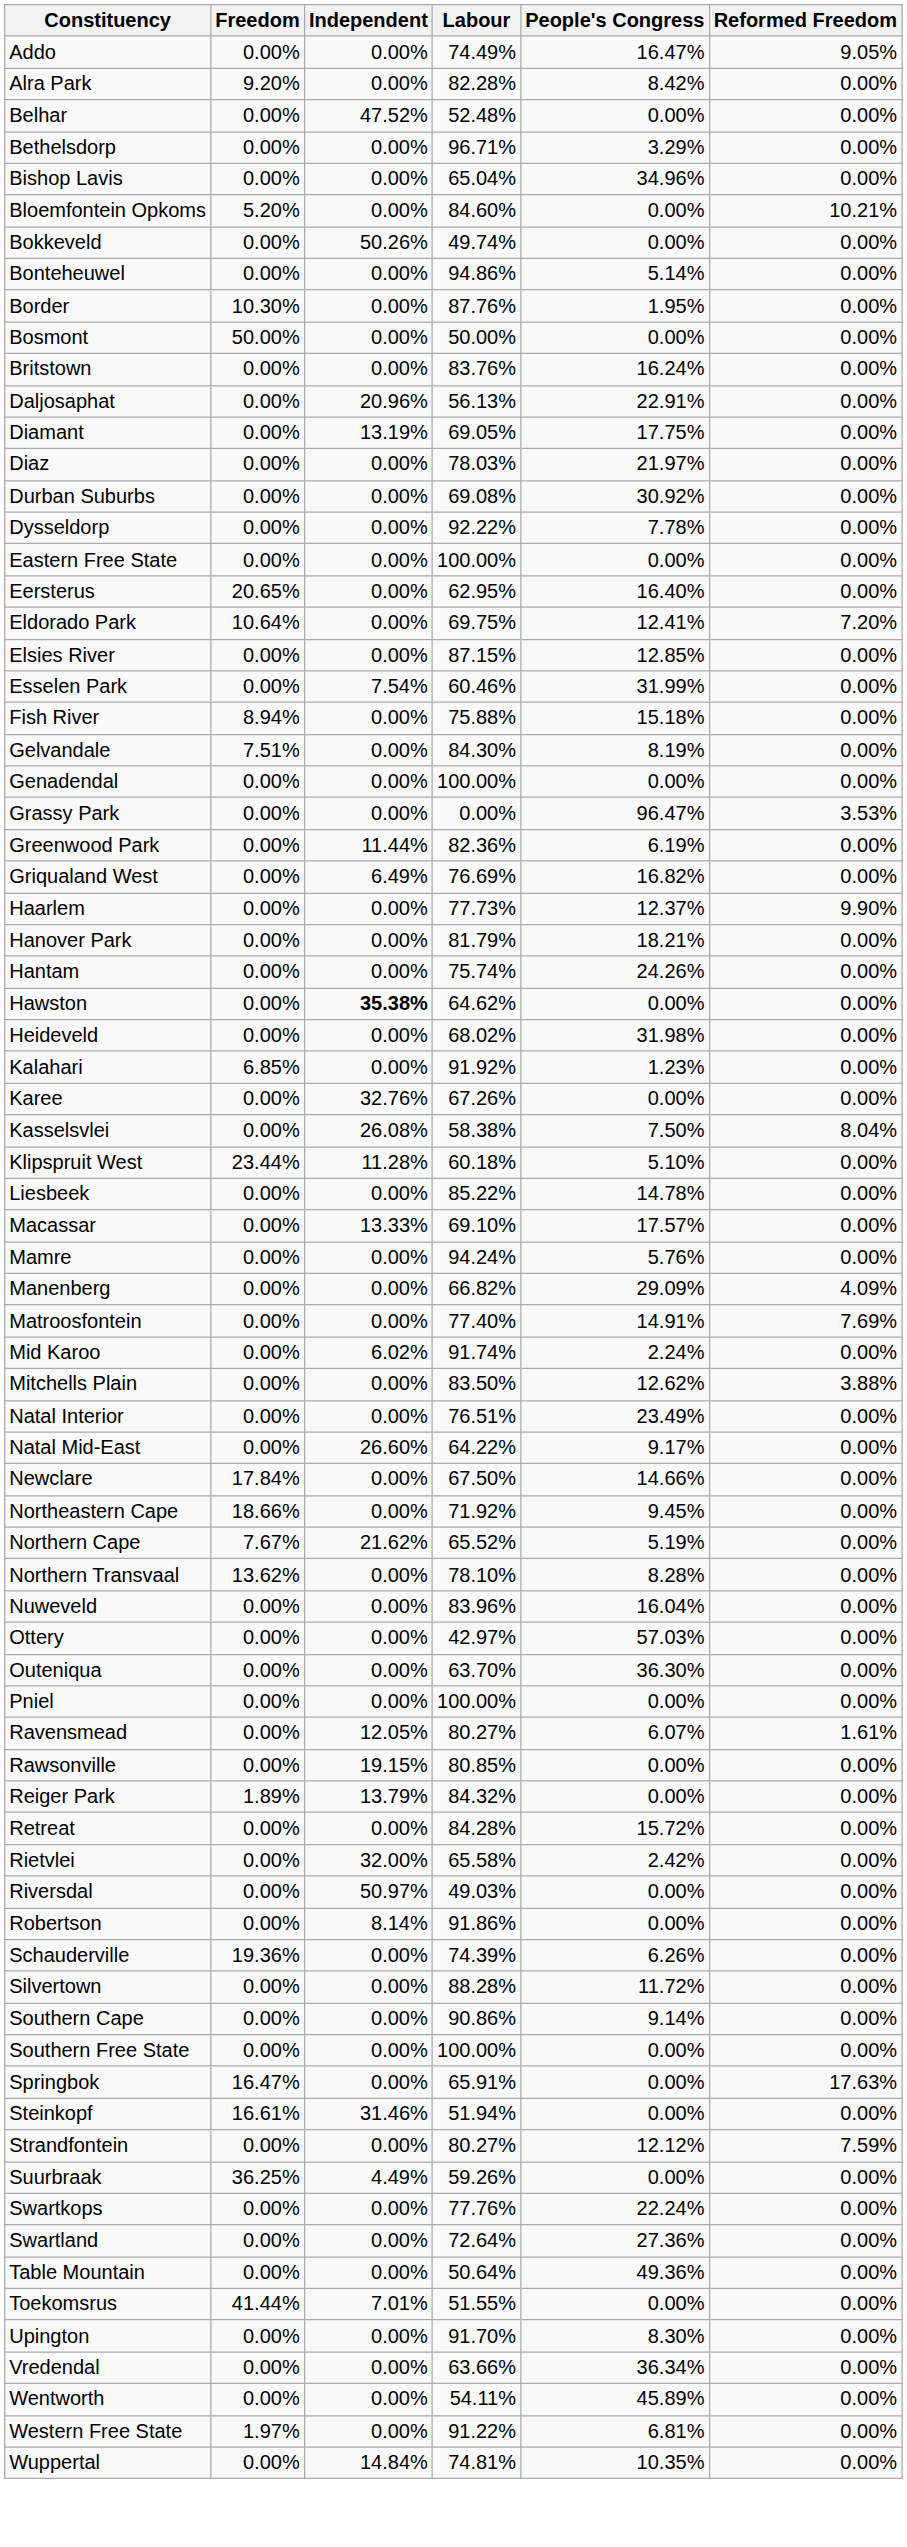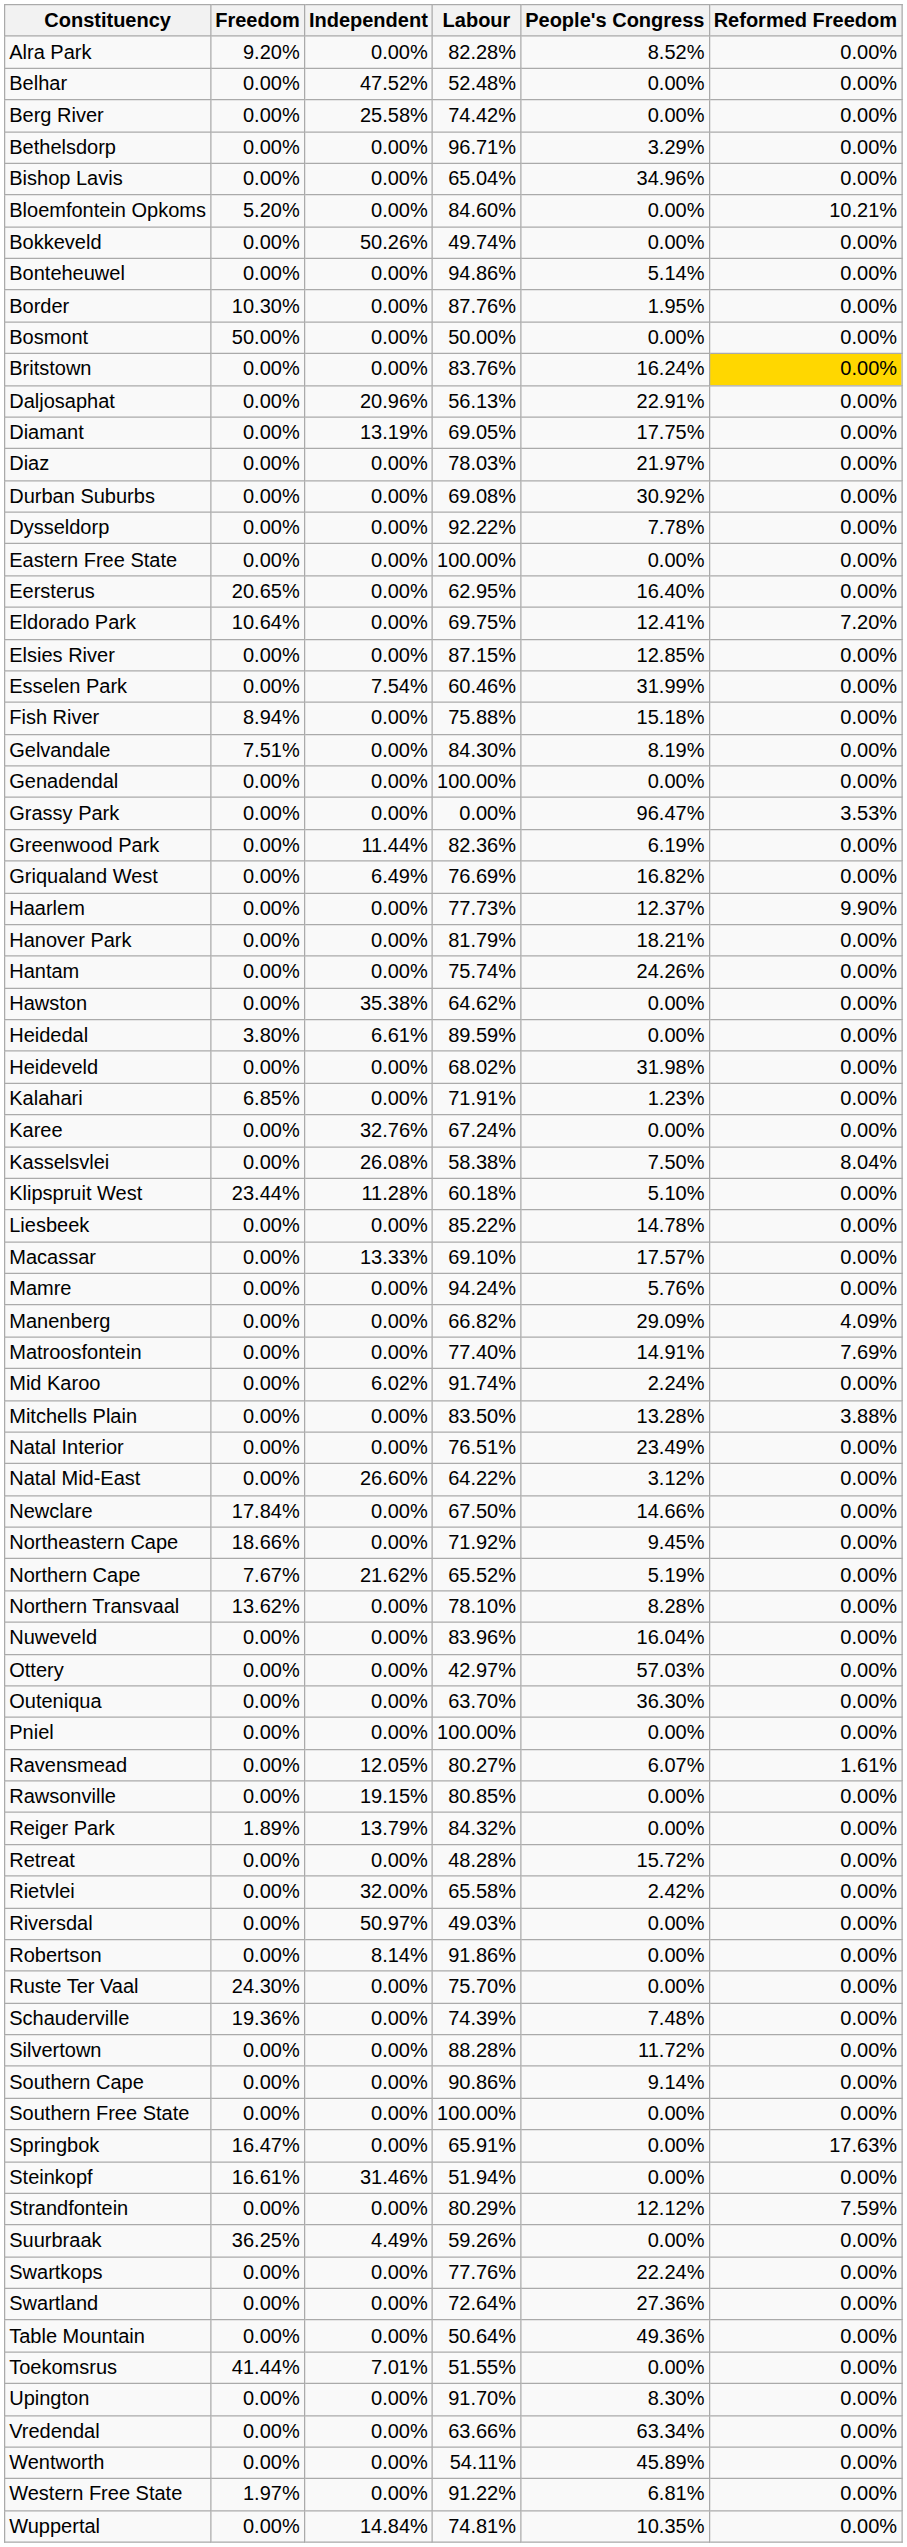 <table class="wikitable sortable mw-collapsible mw-collapsed" style="text-align:right">
 <tr>
 <th>Constituency</th>
 <th>Freedom</th>
 <th>Independent</th>
 <th>Labour</th>
 <th>People's Congress</th>
 <th>Reformed Freedom</th>
 </tr>
 <tr>
-<td align="left">Addo</td>
-<td>0.00%</td>
-<td>0.00%</td>
-<td>74.49%</td>
-<td>16.47%</td>
-<td>9.05%</td>
-</tr>
-<tr>
 <td align="left">Alra Park</td>
 <td>9.20%</td>
 <td>0.00%</td>
 <td>82.28%</td>
-<td>8.42%</td>
+<td>8.52%</td>
 <td>0.00%</td>
 </tr>
 <tr>
 <td align="left">Belhar</td>
 <td>0.00%</td>
 <td>47.52%</td>
 <td>52.48%</td>
+<td>0.00%</td>
+<td>0.00%</td>
+</tr>
+<tr>
+<td align="left">Berg River</td>
+<td>0.00%</td>
+<td>25.58%</td>
+<td>74.42%</td>
 <td>0.00%</td>
 <td>0.00%</td>
 </tr>
 <tr>
 <td align="left">Bethelsdorp</td>
 <td>0.00%</td>
 <td>0.00%</td>
 <td>96.71%</td>
 <td>3.29%</td>
 <td>0.00%</td>
 </tr>
 <tr>
 <td align="left">Bishop Lavis</td>
 <td>0.00%</td>
 <td>0.00%</td>
 <td>65.04%</td>
 <td>34.96%</td>
 <td>0.00%</td>
 </tr>
 <tr>
 <td align="left">Bloemfontein Opkoms</td>
 <td>5.20%</td>
 <td>0.00%</td>
 <td>84.60%</td>
 <td>0.00%</td>
 <td>10.21%</td>
 </tr>
 <tr>
 <td align="left">Bokkeveld</td>
 <td>0.00%</td>
 <td>50.26%</td>
 <td>49.74%</td>
 <td>0.00%</td>
 <td>0.00%</td>
 </tr>
 <tr>
 <td align="left">Bonteheuwel</td>
 <td>0.00%</td>
 <td>0.00%</td>
 <td>94.86%</td>
 <td>5.14%</td>
 <td>0.00%</td>
 </tr>
 <tr>
 <td align="left">Border</td>
 <td>10.30%</td>
 <td>0.00%</td>
 <td>87.76%</td>
 <td>1.95%</td>
 <td>0.00%</td>
 </tr>
 <tr>
 <td align="left">Bosmont</td>
 <td>50.00%</td>
 <td>0.00%</td>
 <td>50.00%</td>
 <td>0.00%</td>
 <td>0.00%</td>
 </tr>
 <tr>
 <td align="left">Britstown</td>
 <td>0.00%</td>
 <td>0.00%</td>
 <td>83.76%</td>
 <td>16.24%</td>
-<td>0.00%</td>
+<td style="background: gold;">0.00%</td>
 </tr>
 <tr>
 <td align="left">Daljosaphat</td>
 <td>0.00%</td>
 <td>20.96%</td>
 <td>56.13%</td>
 <td>22.91%</td>
 <td>0.00%</td>
 </tr>
 <tr>
 <td align="left">Diamant</td>
 <td>0.00%</td>
 <td>13.19%</td>
 <td>69.05%</td>
 <td>17.75%</td>
 <td>0.00%</td>
 </tr>
 <tr>
 <td align="left">Diaz</td>
 <td>0.00%</td>
 <td>0.00%</td>
 <td>78.03%</td>
 <td>21.97%</td>
 <td>0.00%</td>
 </tr>
 <tr>
 <td align="left">Durban Suburbs</td>
 <td>0.00%</td>
 <td>0.00%</td>
 <td>69.08%</td>
 <td>30.92%</td>
 <td>0.00%</td>
 </tr>
 <tr>
 <td align="left">Dysseldorp</td>
 <td>0.00%</td>
 <td>0.00%</td>
 <td>92.22%</td>
 <td>7.78%</td>
 <td>0.00%</td>
 </tr>
 <tr>
 <td align="left">Eastern Free State</td>
 <td>0.00%</td>
 <td>0.00%</td>
 <td>100.00%</td>
 <td>0.00%</td>
 <td>0.00%</td>
 </tr>
 <tr>
 <td align="left">Eersterus</td>
 <td>20.65%</td>
 <td>0.00%</td>
 <td>62.95%</td>
 <td>16.40%</td>
 <td>0.00%</td>
 </tr>
 <tr>
 <td align="left">Eldorado Park</td>
 <td>10.64%</td>
 <td>0.00%</td>
 <td>69.75%</td>
 <td>12.41%</td>
 <td>7.20%</td>
 </tr>
 <tr>
 <td align="left">Elsies River</td>
 <td>0.00%</td>
 <td>0.00%</td>
 <td>87.15%</td>
 <td>12.85%</td>
 <td>0.00%</td>
 </tr>
 <tr>
 <td align="left">Esselen Park</td>
 <td>0.00%</td>
 <td>7.54%</td>
 <td>60.46%</td>
 <td>31.99%</td>
 <td>0.00%</td>
 </tr>
 <tr>
 <td align="left">Fish River</td>
 <td>8.94%</td>
 <td>0.00%</td>
 <td>75.88%</td>
 <td>15.18%</td>
 <td>0.00%</td>
 </tr>
 <tr>
 <td align="left">Gelvandale</td>
 <td>7.51%</td>
 <td>0.00%</td>
 <td>84.30%</td>
 <td>8.19%</td>
 <td>0.00%</td>
 </tr>
 <tr>
 <td align="left">Genadendal</td>
 <td>0.00%</td>
 <td>0.00%</td>
 <td>100.00%</td>
 <td>0.00%</td>
 <td>0.00%</td>
 </tr>
 <tr>
 <td align="left">Grassy Park</td>
 <td>0.00%</td>
 <td>0.00%</td>
 <td>0.00%</td>
 <td>96.47%</td>
 <td>3.53%</td>
 </tr>
 <tr>
 <td align="left">Greenwood Park</td>
 <td>0.00%</td>
 <td>11.44%</td>
 <td>82.36%</td>
 <td>6.19%</td>
 <td>0.00%</td>
 </tr>
 <tr>
 <td align="left">Griqualand West</td>
 <td>0.00%</td>
 <td>6.49%</td>
 <td>76.69%</td>
 <td>16.82%</td>
 <td>0.00%</td>
 </tr>
 <tr>
 <td align="left">Haarlem</td>
 <td>0.00%</td>
 <td>0.00%</td>
 <td>77.73%</td>
 <td>12.37%</td>
 <td>9.90%</td>
 </tr>
 <tr>
 <td align="left">Hanover Park</td>
 <td>0.00%</td>
 <td>0.00%</td>
 <td>81.79%</td>
 <td>18.21%</td>
 <td>0.00%</td>
 </tr>
 <tr>
 <td align="left">Hantam</td>
 <td>0.00%</td>
 <td>0.00%</td>
 <td>75.74%</td>
 <td>24.26%</td>
 <td>0.00%</td>
 </tr>
 <tr>
 <td align="left">Hawston</td>
 <td>0.00%</td>
-<td><strong>35.38%</strong></td>
+<td>35.38%</td>
 <td>64.62%</td>
+<td>0.00%</td>
+<td>0.00%</td>
+</tr>
+<tr>
+<td align="left">Heidedal</td>
+<td>3.80%</td>
+<td>6.61%</td>
+<td>89.59%</td>
 <td>0.00%</td>
 <td>0.00%</td>
 </tr>
 <tr>
 <td align="left">Heideveld</td>
 <td>0.00%</td>
 <td>0.00%</td>
 <td>68.02%</td>
 <td>31.98%</td>
 <td>0.00%</td>
 </tr>
 <tr>
 <td align="left">Kalahari</td>
 <td>6.85%</td>
 <td>0.00%</td>
-<td>91.92%</td>
+<td>71.91%</td>
 <td>1.23%</td>
 <td>0.00%</td>
 </tr>
 <tr>
 <td align="left">Karee</td>
 <td>0.00%</td>
 <td>32.76%</td>
-<td>67.26%</td>
+<td>67.24%</td>
 <td>0.00%</td>
 <td>0.00%</td>
 </tr>
 <tr>
 <td align="left">Kasselsvlei</td>
 <td>0.00%</td>
 <td>26.08%</td>
 <td>58.38%</td>
 <td>7.50%</td>
 <td>8.04%</td>
 </tr>
 <tr>
 <td align="left">Klipspruit West</td>
 <td>23.44%</td>
 <td>11.28%</td>
 <td>60.18%</td>
 <td>5.10%</td>
 <td>0.00%</td>
 </tr>
 <tr>
 <td align="left">Liesbeek</td>
 <td>0.00%</td>
 <td>0.00%</td>
 <td>85.22%</td>
 <td>14.78%</td>
 <td>0.00%</td>
 </tr>
 <tr>
 <td align="left">Macassar</td>
 <td>0.00%</td>
 <td>13.33%</td>
 <td>69.10%</td>
 <td>17.57%</td>
 <td>0.00%</td>
 </tr>
 <tr>
 <td align="left">Mamre</td>
 <td>0.00%</td>
 <td>0.00%</td>
 <td>94.24%</td>
 <td>5.76%</td>
 <td>0.00%</td>
 </tr>
 <tr>
 <td align="left">Manenberg</td>
 <td>0.00%</td>
 <td>0.00%</td>
 <td>66.82%</td>
 <td>29.09%</td>
 <td>4.09%</td>
 </tr>
 <tr>
 <td align="left">Matroosfontein</td>
 <td>0.00%</td>
 <td>0.00%</td>
 <td>77.40%</td>
 <td>14.91%</td>
 <td>7.69%</td>
 </tr>
 <tr>
 <td align="left">Mid Karoo</td>
 <td>0.00%</td>
 <td>6.02%</td>
 <td>91.74%</td>
 <td>2.24%</td>
 <td>0.00%</td>
 </tr>
 <tr>
 <td align="left">Mitchells Plain</td>
 <td>0.00%</td>
 <td>0.00%</td>
 <td>83.50%</td>
-<td>12.62%</td>
+<td>13.28%</td>
 <td>3.88%</td>
 </tr>
 <tr>
 <td align="left">Natal Interior</td>
 <td>0.00%</td>
 <td>0.00%</td>
 <td>76.51%</td>
 <td>23.49%</td>
 <td>0.00%</td>
 </tr>
 <tr>
 <td align="left">Natal Mid-East</td>
 <td>0.00%</td>
 <td>26.60%</td>
 <td>64.22%</td>
-<td>9.17%</td>
+<td>3.12%</td>
 <td>0.00%</td>
 </tr>
 <tr>
 <td align="left">Newclare</td>
 <td>17.84%</td>
 <td>0.00%</td>
 <td>67.50%</td>
 <td>14.66%</td>
 <td>0.00%</td>
 </tr>
 <tr>
 <td align="left">Northeastern Cape</td>
 <td>18.66%</td>
 <td>0.00%</td>
 <td>71.92%</td>
 <td>9.45%</td>
 <td>0.00%</td>
 </tr>
 <tr>
 <td align="left">Northern Cape</td>
 <td>7.67%</td>
 <td>21.62%</td>
 <td>65.52%</td>
 <td>5.19%</td>
 <td>0.00%</td>
 </tr>
 <tr>
 <td align="left">Northern Transvaal</td>
 <td>13.62%</td>
 <td>0.00%</td>
 <td>78.10%</td>
 <td>8.28%</td>
 <td>0.00%</td>
 </tr>
 <tr>
 <td align="left">Nuweveld</td>
 <td>0.00%</td>
 <td>0.00%</td>
 <td>83.96%</td>
 <td>16.04%</td>
 <td>0.00%</td>
 </tr>
 <tr>
 <td align="left">Ottery</td>
 <td>0.00%</td>
 <td>0.00%</td>
 <td>42.97%</td>
 <td>57.03%</td>
 <td>0.00%</td>
 </tr>
 <tr>
 <td align="left">Outeniqua</td>
 <td>0.00%</td>
 <td>0.00%</td>
 <td>63.70%</td>
 <td>36.30%</td>
 <td>0.00%</td>
 </tr>
 <tr>
 <td align="left">Pniel</td>
 <td>0.00%</td>
 <td>0.00%</td>
 <td>100.00%</td>
 <td>0.00%</td>
 <td>0.00%</td>
 </tr>
 <tr>
 <td align="left">Ravensmead</td>
 <td>0.00%</td>
 <td>12.05%</td>
 <td>80.27%</td>
 <td>6.07%</td>
 <td>1.61%</td>
 </tr>
 <tr>
 <td align="left">Rawsonville</td>
 <td>0.00%</td>
 <td>19.15%</td>
 <td>80.85%</td>
 <td>0.00%</td>
 <td>0.00%</td>
 </tr>
 <tr>
 <td align="left">Reiger Park</td>
 <td>1.89%</td>
 <td>13.79%</td>
 <td>84.32%</td>
 <td>0.00%</td>
 <td>0.00%</td>
 </tr>
 <tr>
 <td align="left">Retreat</td>
 <td>0.00%</td>
 <td>0.00%</td>
-<td>84.28%</td>
+<td>48.28%</td>
 <td>15.72%</td>
 <td>0.00%</td>
 </tr>
 <tr>
 <td align="left">Rietvlei</td>
 <td>0.00%</td>
 <td>32.00%</td>
 <td>65.58%</td>
 <td>2.42%</td>
 <td>0.00%</td>
 </tr>
 <tr>
 <td align="left">Riversdal</td>
 <td>0.00%</td>
 <td>50.97%</td>
 <td>49.03%</td>
 <td>0.00%</td>
 <td>0.00%</td>
 </tr>
 <tr>
 <td align="left">Robertson</td>
 <td>0.00%</td>
 <td>8.14%</td>
 <td>91.86%</td>
 <td>0.00%</td>
 <td>0.00%</td>
 </tr>
 <tr>
+<td align="left">Ruste Ter Vaal</td>
+<td>24.30%</td>
+<td>0.00%</td>
+<td>75.70%</td>
+<td>0.00%</td>
+<td>0.00%</td>
+</tr>
+<tr>
 <td align="left">Schauderville</td>
 <td>19.36%</td>
 <td>0.00%</td>
 <td>74.39%</td>
-<td>6.26%</td>
+<td>7.48%</td>
 <td>0.00%</td>
 </tr>
 <tr>
 <td align="left">Silvertown</td>
 <td>0.00%</td>
 <td>0.00%</td>
 <td>88.28%</td>
 <td>11.72%</td>
 <td>0.00%</td>
 </tr>
 <tr>
 <td align="left">Southern Cape</td>
 <td>0.00%</td>
 <td>0.00%</td>
 <td>90.86%</td>
 <td>9.14%</td>
 <td>0.00%</td>
 </tr>
 <tr>
 <td align="left">Southern Free State</td>
 <td>0.00%</td>
 <td>0.00%</td>
 <td>100.00%</td>
 <td>0.00%</td>
 <td>0.00%</td>
 </tr>
 <tr>
 <td align="left">Springbok</td>
 <td>16.47%</td>
 <td>0.00%</td>
 <td>65.91%</td>
 <td>0.00%</td>
 <td>17.63%</td>
 </tr>
 <tr>
 <td align="left">Steinkopf</td>
 <td>16.61%</td>
 <td>31.46%</td>
 <td>51.94%</td>
 <td>0.00%</td>
 <td>0.00%</td>
 </tr>
 <tr>
 <td align="left">Strandfontein</td>
 <td>0.00%</td>
 <td>0.00%</td>
-<td>80.27%</td>
+<td>80.29%</td>
 <td>12.12%</td>
 <td>7.59%</td>
 </tr>
 <tr>
 <td align="left">Suurbraak</td>
 <td>36.25%</td>
 <td>4.49%</td>
 <td>59.26%</td>
 <td>0.00%</td>
 <td>0.00%</td>
 </tr>
 <tr>
 <td align="left">Swartkops</td>
 <td>0.00%</td>
 <td>0.00%</td>
 <td>77.76%</td>
 <td>22.24%</td>
 <td>0.00%</td>
 </tr>
 <tr>
 <td align="left">Swartland</td>
 <td>0.00%</td>
 <td>0.00%</td>
 <td>72.64%</td>
 <td>27.36%</td>
 <td>0.00%</td>
 </tr>
 <tr>
 <td align="left">Table Mountain</td>
 <td>0.00%</td>
 <td>0.00%</td>
 <td>50.64%</td>
 <td>49.36%</td>
 <td>0.00%</td>
 </tr>
 <tr>
 <td align="left">Toekomsrus</td>
 <td>41.44%</td>
 <td>7.01%</td>
 <td>51.55%</td>
 <td>0.00%</td>
 <td>0.00%</td>
 </tr>
 <tr>
 <td align="left">Upington</td>
 <td>0.00%</td>
 <td>0.00%</td>
 <td>91.70%</td>
 <td>8.30%</td>
 <td>0.00%</td>
 </tr>
 <tr>
 <td align="left">Vredendal</td>
 <td>0.00%</td>
 <td>0.00%</td>
 <td>63.66%</td>
-<td>36.34%</td>
+<td>63.34%</td>
 <td>0.00%</td>
 </tr>
 <tr>
 <td align="left">Wentworth</td>
 <td>0.00%</td>
 <td>0.00%</td>
 <td>54.11%</td>
 <td>45.89%</td>
 <td>0.00%</td>
 </tr>
 <tr>
 <td align="left">Western Free State</td>
 <td>1.97%</td>
 <td>0.00%</td>
 <td>91.22%</td>
 <td>6.81%</td>
 <td>0.00%</td>
 </tr>
 <tr>
 <td align="left">Wuppertal</td>
 <td>0.00%</td>
 <td>14.84%</td>
 <td>74.81%</td>
 <td>10.35%</td>
 <td>0.00%</td>
 </tr>
 </table>
